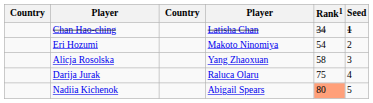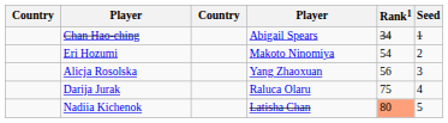 <table class="sortable wikitable">
 <tr>
 <th width="70">Country</th>
 <th width="175">Player</th>
 <th width="70">Country</th>
 <th width="175">Player</th>
 <th>Rank<sup>1</sup></th>
 <th>Seed</th>
 </tr>
 <tr>
 <td><s></s></td>
 <td><s><a href='#'>Chan Hao-ching</a></s></td>
 <td><s></s></td>
-<td><s><a href='#'>Latisha Chan</a></s></td>
+<td><a href='#'>Abigail Spears</a></td>
 <td><s>34</s></td>
-<td><strong><s>1</s></strong></td>
+<td><s>1</s></td>
 </tr>
 <tr>
 <td></td>
 <td><a href='#'>Eri Hozumi</a></td>
 <td></td>
 <td><a href='#'>Makoto Ninomiya</a></td>
 <td>54</td>
 <td>2</td>
 </tr>
 <tr>
 <td></td>
 <td><a href='#'>Alicja Rosolska</a></td>
 <td></td>
 <td><a href='#'>Yang Zhaoxuan</a></td>
-<td>58</td>
+<td>56</td>
 <td>3</td>
 </tr>
 <tr>
 <td></td>
 <td><a href='#'>Darija Jurak</a></td>
 <td></td>
 <td><a href='#'>Raluca Olaru</a></td>
 <td>75</td>
 <td>4</td>
 </tr>
 <tr>
 <td></td>
 <td><a href='#'>Nadiia Kichenok</a></td>
 <td></td>
-<td><a href='#'>Abigail Spears</a></td>
+<td><s><a href='#'>Latisha Chan</a></s></td>
 <td style="background: lightsalmon;">80</td>
 <td>5</td>
 </tr>
 </table>
